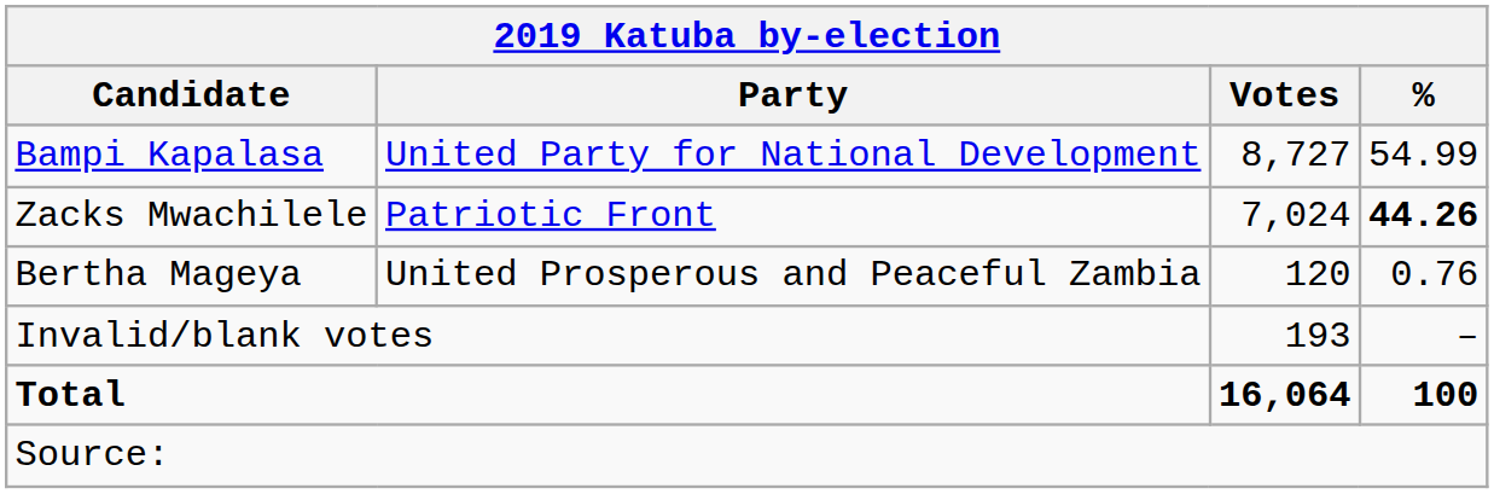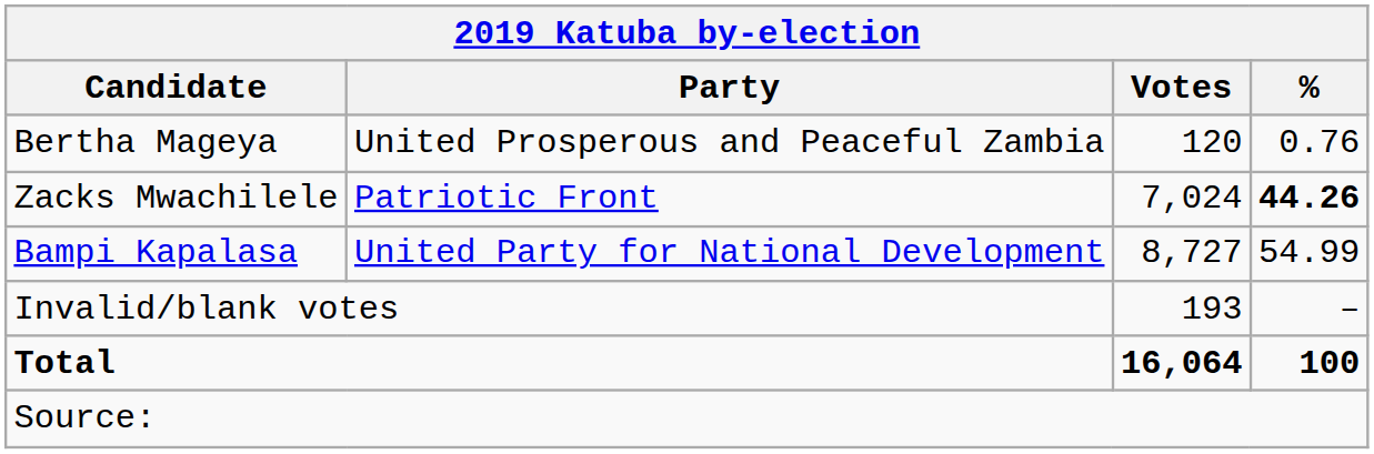 <table class=wikitable style=text-align:right>
 <tr>
 <th colspan=4><a href='#'>2019 Katuba by-election</a></th>
 </tr>
 <tr>
 <th>Candidate</th>
 <th>Party</th>
 <th>Votes</th>
 <th>%</th>
 </tr>
 <tr>
-<td align=left><a href='#'>Bampi Kapalasa</a></td>
-<td align=left><a href='#'>United Party for National Development</a></td>
-<td>8,727</td>
-<td>54.99</td>
+<td align=left>Bertha Mageya</td>
+<td align=left>United Prosperous and Peaceful Zambia</td>
+<td>120</td>
+<td>0.76</td>
 </tr>
 <tr>
 <td align=left>Zacks Mwachilele</td>
 <td align=left><a href='#'>Patriotic Front</a></td>
 <td>7,024</td>
 <td><strong>44.26</strong></td>
 </tr>
 <tr>
-<td align=left>Bertha Mageya</td>
-<td align=left>United Prosperous and Peaceful Zambia</td>
-<td>120</td>
-<td>0.76</td>
+<td align=left><a href='#'>Bampi Kapalasa</a></td>
+<td align=left><a href='#'>United Party for National Development</a></td>
+<td>8,727</td>
+<td>54.99</td>
 </tr>
 <tr>
 <td align=left colspan=2>Invalid/blank votes</td>
 <td>193</td>
 <td>–</td>
 </tr>
 <tr>
 <td align=left colspan=2><strong>Total</strong></td>
 <td><strong>16,064</strong></td>
 <td><strong>100</strong></td>
 </tr>
 <tr>
 <td align=left colspan=4>Source: </td>
 </tr>
 </table>
